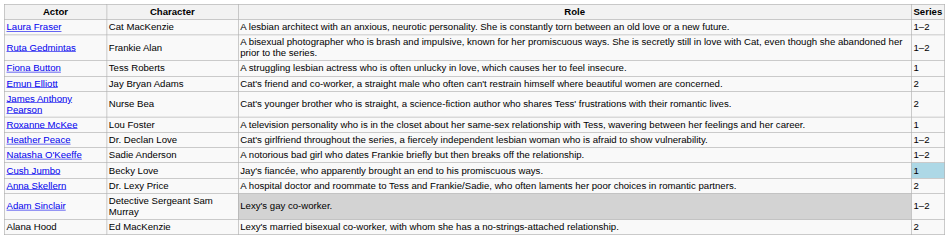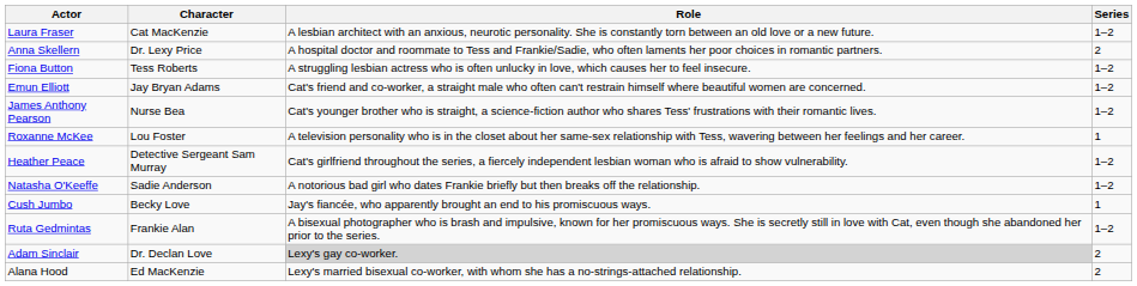 <table class="sortable wikitable">
 <tr>
 <th>Actor</th>
 <th>Character</th>
 <th>Role</th>
 <th>Series</th>
 </tr>
 <tr>
 <td><a href='#'>Laura Fraser</a></td>
 <td>Cat MacKenzie</td>
 <td>A lesbian architect with an anxious, neurotic personality. She is constantly torn between an old love or a new future.</td>
 <td>1–2</td>
 </tr>
 <tr>
-<td><a href='#'>Ruta Gedmintas</a></td>
-<td>Frankie Alan</td>
-<td>A bisexual photographer who is brash and impulsive, known for her promiscuous ways. She is secretly still in love with Cat, even though she abandoned her prior to the series.</td>
-<td>1–2</td>
+<td><a href='#'>Anna Skellern</a></td>
+<td>Dr. Lexy Price</td>
+<td>A hospital doctor and roommate to Tess and Frankie/Sadie, who often laments her poor choices in romantic partners.</td>
+<td>2</td>
 </tr>
 <tr>
 <td><a href='#'>Fiona Button</a></td>
 <td>Tess Roberts</td>
 <td>A struggling lesbian actress who is often unlucky in love, which causes her to feel insecure.</td>
-<td>1</td>
+<td>1–2</td>
 </tr>
 <tr>
 <td><a href='#'>Emun Elliott</a></td>
 <td>Jay Bryan Adams</td>
 <td>Cat's friend and co-worker, a straight male who often can't restrain himself where beautiful women are concerned.</td>
-<td>2</td>
+<td>1–2</td>
 </tr>
 <tr>
 <td><a href='#'>James Anthony Pearson</a></td>
 <td>Nurse Bea</td>
 <td>Cat's younger brother who is straight, a science-fiction author who shares Tess' frustrations with their romantic lives.</td>
-<td>2</td>
+<td>1–2</td>
 </tr>
 <tr>
 <td><a href='#'>Roxanne McKee</a></td>
 <td>Lou Foster</td>
 <td>A television personality who is in the closet about her same-sex relationship with Tess, wavering between her feelings and her career.</td>
 <td>1</td>
 </tr>
 <tr>
 <td><a href='#'>Heather Peace</a></td>
-<td>Dr. Declan Love</td>
+<td>Detective Sergeant Sam Murray</td>
 <td>Cat's girlfriend throughout the series, a fiercely independent lesbian woman who is afraid to show vulnerability.</td>
 <td>1–2</td>
 </tr>
 <tr>
 <td><a href='#'>Natasha O'Keeffe</a></td>
 <td>Sadie Anderson</td>
 <td>A notorious bad girl who dates Frankie briefly but then breaks off the relationship.</td>
 <td>1–2</td>
 </tr>
 <tr>
 <td><a href='#'>Cush Jumbo</a></td>
 <td>Becky Love</td>
 <td>Jay's fiancée, who apparently brought an end to his promiscuous ways.</td>
-<td style="background: lightblue;">1</td>
+<td>1</td>
 </tr>
 <tr>
-<td><a href='#'>Anna Skellern</a></td>
-<td>Dr. Lexy Price</td>
-<td>A hospital doctor and roommate to Tess and Frankie/Sadie, who often laments her poor choices in romantic partners.</td>
-<td>2</td>
+<td><a href='#'>Ruta Gedmintas</a></td>
+<td>Frankie Alan</td>
+<td>A bisexual photographer who is brash and impulsive, known for her promiscuous ways. She is secretly still in love with Cat, even though she abandoned her prior to the series.</td>
+<td>1–2</td>
 </tr>
 <tr>
 <td><a href='#'>Adam Sinclair</a></td>
-<td>Detective Sergeant Sam Murray</td>
+<td>Dr. Declan Love</td>
 <td style="background: lightgrey;">Lexy's gay co-worker.</td>
-<td>1–2</td>
+<td>2</td>
 </tr>
 <tr>
 <td>Alana Hood</td>
 <td>Ed MacKenzie</td>
 <td>Lexy's married bisexual co-worker, with whom she has a no-strings-attached relationship.</td>
 <td>2</td>
 </tr>
 </table>
